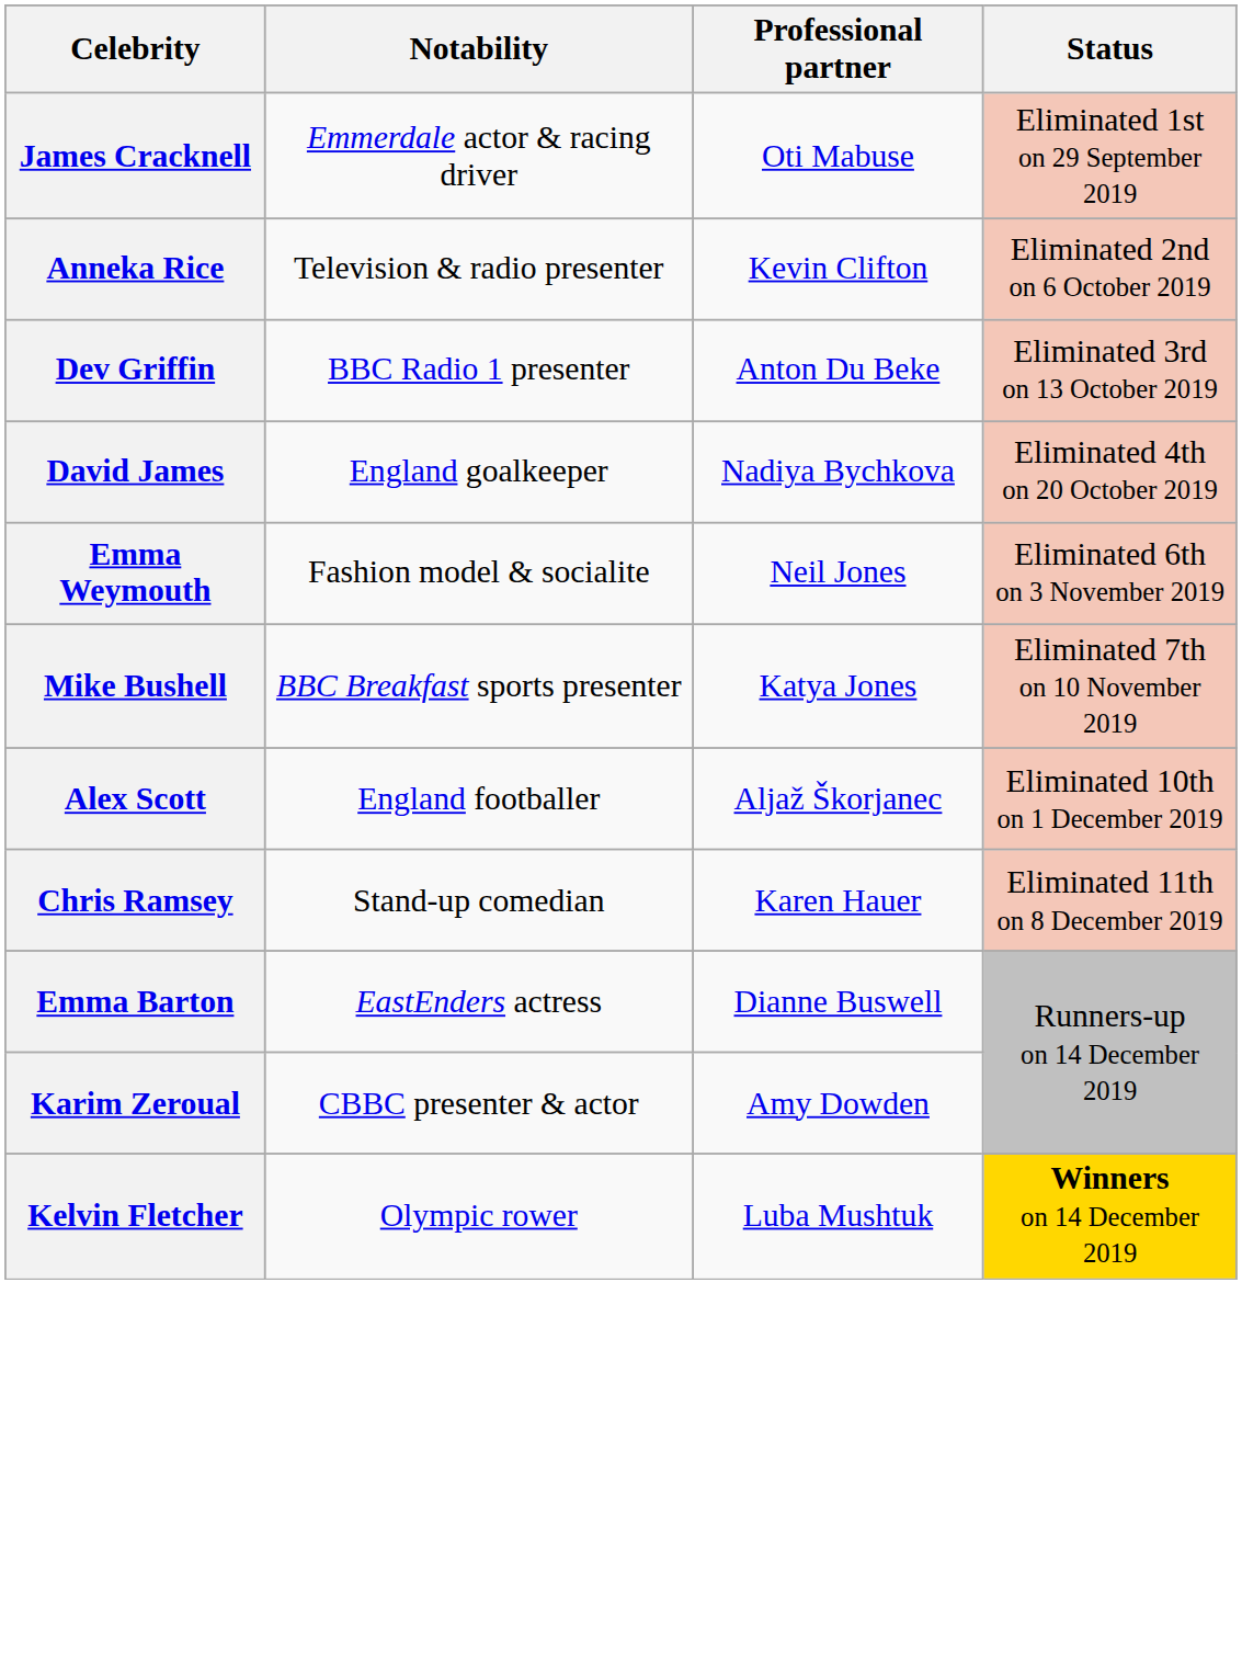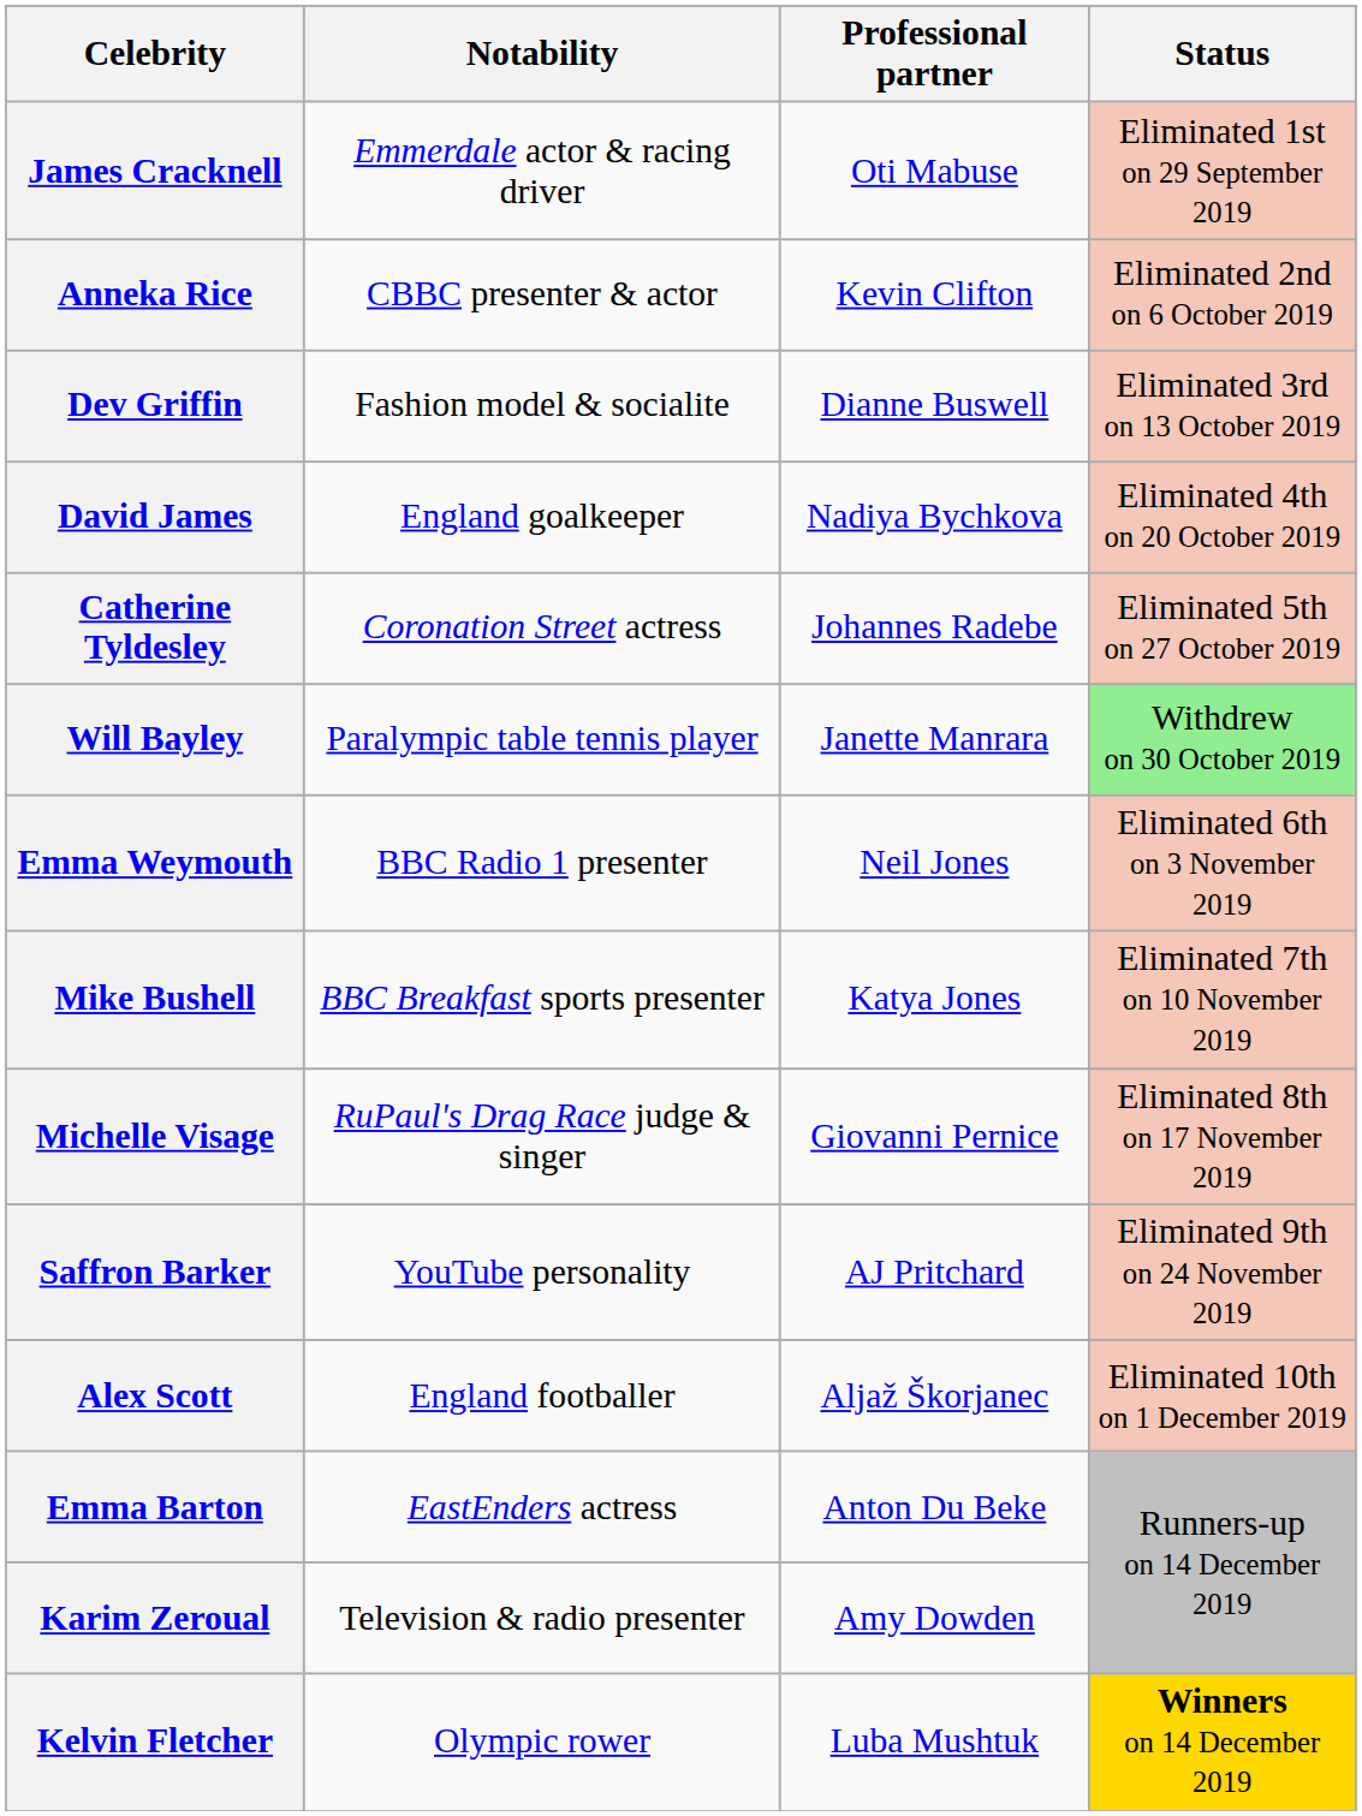 <table class="wikitable sortable" style="text-align:center;">
 <tr>
 <th scope="col">Celebrity</th>
 <th scope="col" class="unsortable">Notability</th>
 <th scope="col">Professional partner</th>
 <th scope="col">Status</th>
 </tr>
 <tr style="height:50px">
 <th scope="row"><a href='#'>James Cracknell</a></th>
 <td><em><a href='#'>Emmerdale</a></em> actor & racing driver</td>
 <td><a href='#'>Oti Mabuse</a></td>
 <td bgcolor="f4c7b8">Eliminated 1st<br><small>on 29 September 2019</small></td>
 </tr>
 <tr style="height:50px">
 <th scope="row"><a href='#'>Anneka Rice</a></th>
-<td>Television & radio presenter</td>
+<td><a href='#'>CBBC</a> presenter & actor</td>
 <td><a href='#'>Kevin Clifton</a></td>
 <td bgcolor="f4c7b8">Eliminated 2nd<br><small>on 6 October 2019</small></td>
 </tr>
 <tr style="height:50px">
 <th scope="row"><a href='#'>Dev Griffin</a></th>
-<td><a href='#'>BBC Radio 1</a> presenter</td>
-<td><a href='#'>Anton Du Beke</a></td>
+<td>Fashion model & socialite</td>
+<td><a href='#'>Dianne Buswell</a></td>
 <td bgcolor="f4c7b8">Eliminated 3rd<br><small>on 13 October 2019</small></td>
 </tr>
 <tr style="height:50px">
 <th scope="row"><a href='#'>David James</a></th>
 <td><a href='#'>England</a> goalkeeper</td>
 <td><a href='#'>Nadiya Bychkova</a></td>
 <td bgcolor="f4c7b8">Eliminated 4th<br><small>on 20 October 2019</small></td>
 </tr>
 <tr style="height:50px">
+<th scope="row"><a href='#'>Catherine Tyldesley</a></th>
+<td><em><a href='#'>Coronation Street</a></em> actress</td>
+<td><a href='#'>Johannes Radebe</a></td>
+<td bgcolor="f4c7b8">Eliminated 5th<br><small>on 27 October 2019</small></td>
+</tr>
+<tr style="height:50px">
+<th scope="row"><a href='#'>Will Bayley</a></th>
+<td><a href='#'>Paralympic table tennis player</a></td>
+<td><a href='#'>Janette Manrara</a></td>
+<td bgcolor="lightgreen">Withdrew<br><small>on 30 October 2019</small></td>
+</tr>
+<tr style="height:50px">
 <th scope="row"><a href='#'>Emma Weymouth</a></th>
-<td>Fashion model & socialite</td>
+<td><a href='#'>BBC Radio 1</a> presenter</td>
 <td><a href='#'>Neil Jones</a><br><em></em></td>
 <td bgcolor="f4c7b8">Eliminated 6th<br><small>on 3 November 2019</small></td>
 </tr>
 <tr style="height:50px">
 <th scope="row"><a href='#'>Mike Bushell</a></th>
 <td><em><a href='#'>BBC Breakfast</a></em> sports presenter</td>
 <td><a href='#'>Katya Jones</a></td>
 <td bgcolor="f4c7b8">Eliminated 7th<br><small>on 10 November 2019</small></td>
 </tr>
 <tr style="height:50px">
+<th scope="row"><a href='#'>Michelle Visage</a></th>
+<td><em><a href='#'>RuPaul's Drag Race</a></em> judge & singer</td>
+<td><a href='#'>Giovanni Pernice</a></td>
+<td bgcolor="f4c7b8">Eliminated 8th<br><small>on 17 November 2019</small></td>
+</tr>
+<tr style="height:50px">
+<th scope="row"><a href='#'>Saffron Barker</a></th>
+<td><a href='#'>YouTube</a> personality</td>
+<td><a href='#'>AJ Pritchard</a></td>
+<td bgcolor="f4c7b8">Eliminated 9th<br><small>on 24 November 2019</small></td>
+</tr>
+<tr style="height:50px">
 <th scope="row"><a href='#'>Alex Scott</a></th>
 <td><a href='#'>England</a> footballer</td>
 <td><a href='#'>Aljaž Škorjanec</a></td>
 <td bgcolor="f4c7b8">Eliminated 10th<br><small>on 1 December 2019</small></td>
 </tr>
 <tr style="height:50px">
-<th scope="row"><a href='#'>Chris Ramsey</a></th>
-<td>Stand-up comedian</td>
-<td><a href='#'>Karen Hauer</a></td>
-<td bgcolor="f4c7b8">Eliminated 11th<br><small>on 8 December 2019</small></td>
-</tr>
-<tr style="height:50px">
 <th scope="row"><a href='#'>Emma Barton</a></th>
 <td><em><a href='#'>EastEnders</a></em> actress</td>
-<td><a href='#'>Dianne Buswell</a></td>
+<td><a href='#'>Anton Du Beke</a></td>
 <td rowspan=2 bgcolor=silver>Runners-up<br><small>on 14 December 2019</small></td>
 </tr>
 <tr style="height:50px">
 <th scope="row"><a href='#'>Karim Zeroual</a></th>
-<td><a href='#'>CBBC</a> presenter & actor</td>
+<td>Television & radio presenter</td>
 <td><a href='#'>Amy Dowden</a></td>
 </tr>
 <tr style="height:50px">
 <th scope="row"><a href='#'>Kelvin Fletcher</a></th>
 <td><a href='#'>Olympic rower</a></td>
 <td><a href='#'>Luba Mushtuk</a></td>
 <td bgcolor=gold><strong>Winners</strong><br><small>on 14 December 2019</small></td>
 </tr>
 </table>
